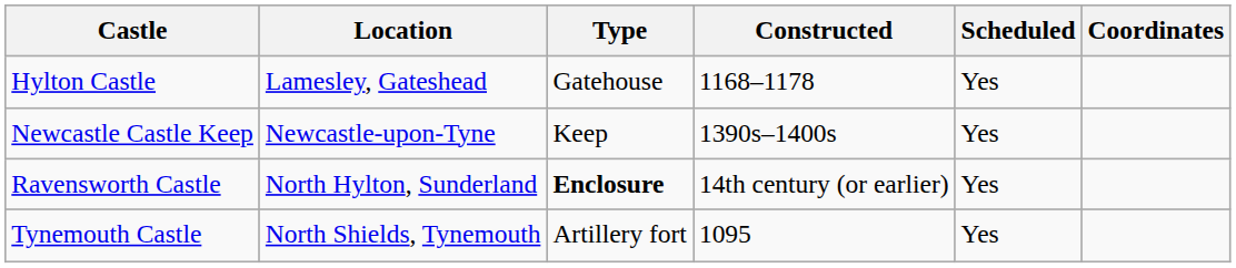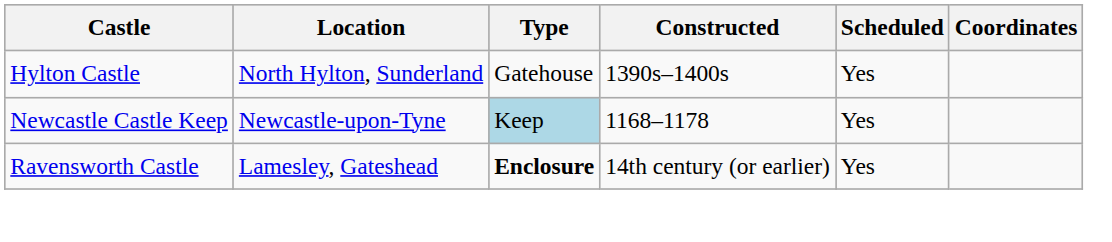 <table class="wikitable sortable" style="font-size:90%;border:0px;text-align:left;line-height:150%;">
 <tr>
 <th>Castle</th>
 <th>Location</th>
 <th>Type</th>
 <th>Constructed</th>
 <th>Scheduled</th>
 <th class="unsortable">Coordinates</th>
 </tr>
 <tr>
 <td><a href='#'>Hylton Castle</a></td>
-<td><a href='#'>Lamesley</a>, <a href='#'>Gateshead</a></td>
+<td><a href='#'>North Hylton</a>, <a href='#'>Sunderland</a></td>
 <td>Gatehouse</td>
-<td>1168–1178</td>
+<td>1390s–1400s</td>
 <td>Yes</td>
 <td></td>
 </tr>
 <tr>
 <td><a href='#'>Newcastle Castle Keep</a></td>
 <td><a href='#'>Newcastle-upon-Tyne</a></td>
-<td>Keep</td>
-<td>1390s–1400s</td>
+<td style="background: lightblue;">Keep</td>
+<td>1168–1178</td>
 <td>Yes</td>
 <td></td>
 </tr>
 <tr>
 <td><a href='#'>Ravensworth Castle</a></td>
-<td><a href='#'>North Hylton</a>, <a href='#'>Sunderland</a></td>
+<td><a href='#'>Lamesley</a>, <a href='#'>Gateshead</a></td>
 <td><strong>Enclosure</strong></td>
 <td>14th century (or earlier)</td>
 <td>Yes</td>
 <td></td>
 </tr>
-<tr>
-<td><a href='#'>Tynemouth Castle</a></td>
-<td><a href='#'>North Shields</a>, <a href='#'>Tynemouth</a></td>
-<td>Artillery fort</td>
-<td>1095</td>
-<td>Yes</td>
-<td></td>
-</tr>
 </table>
